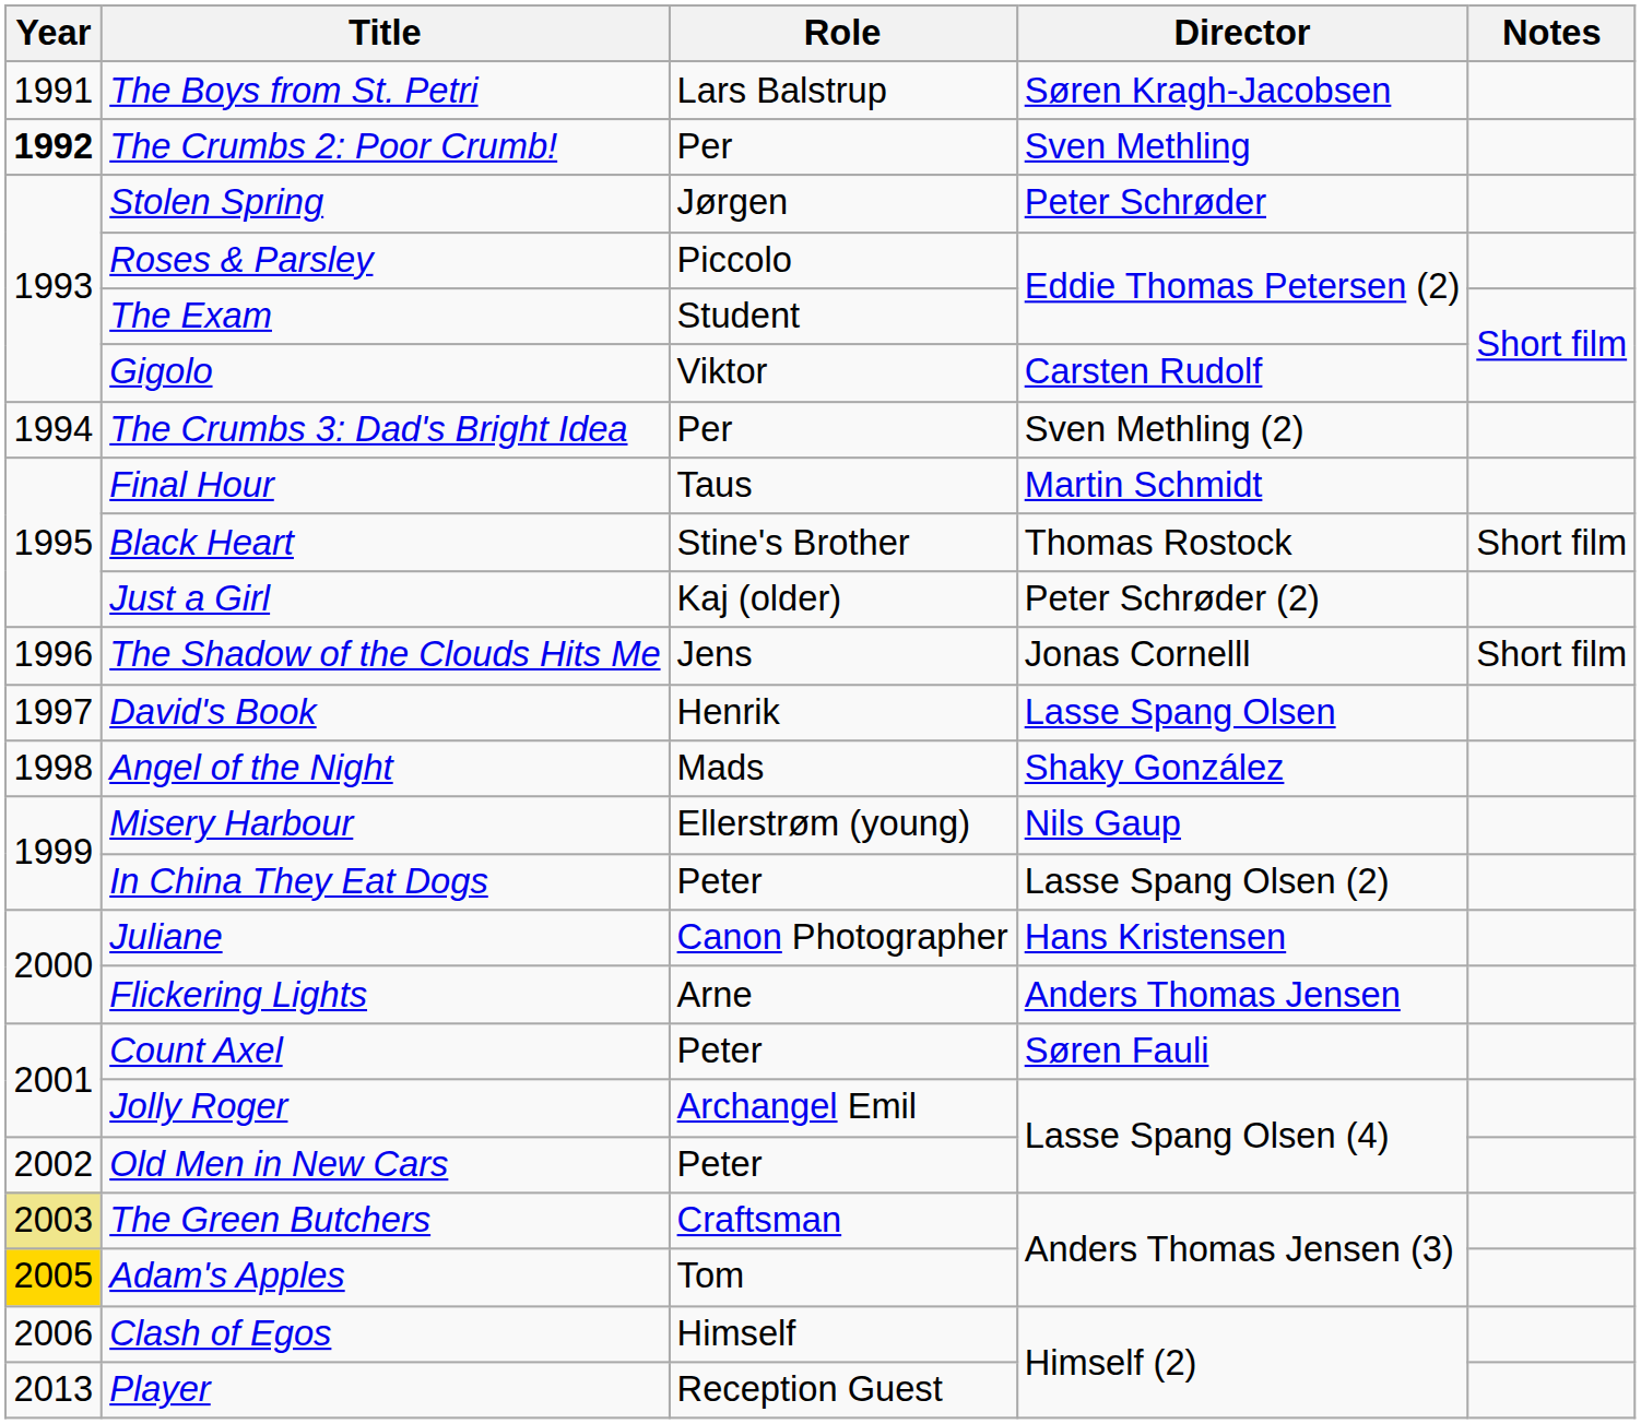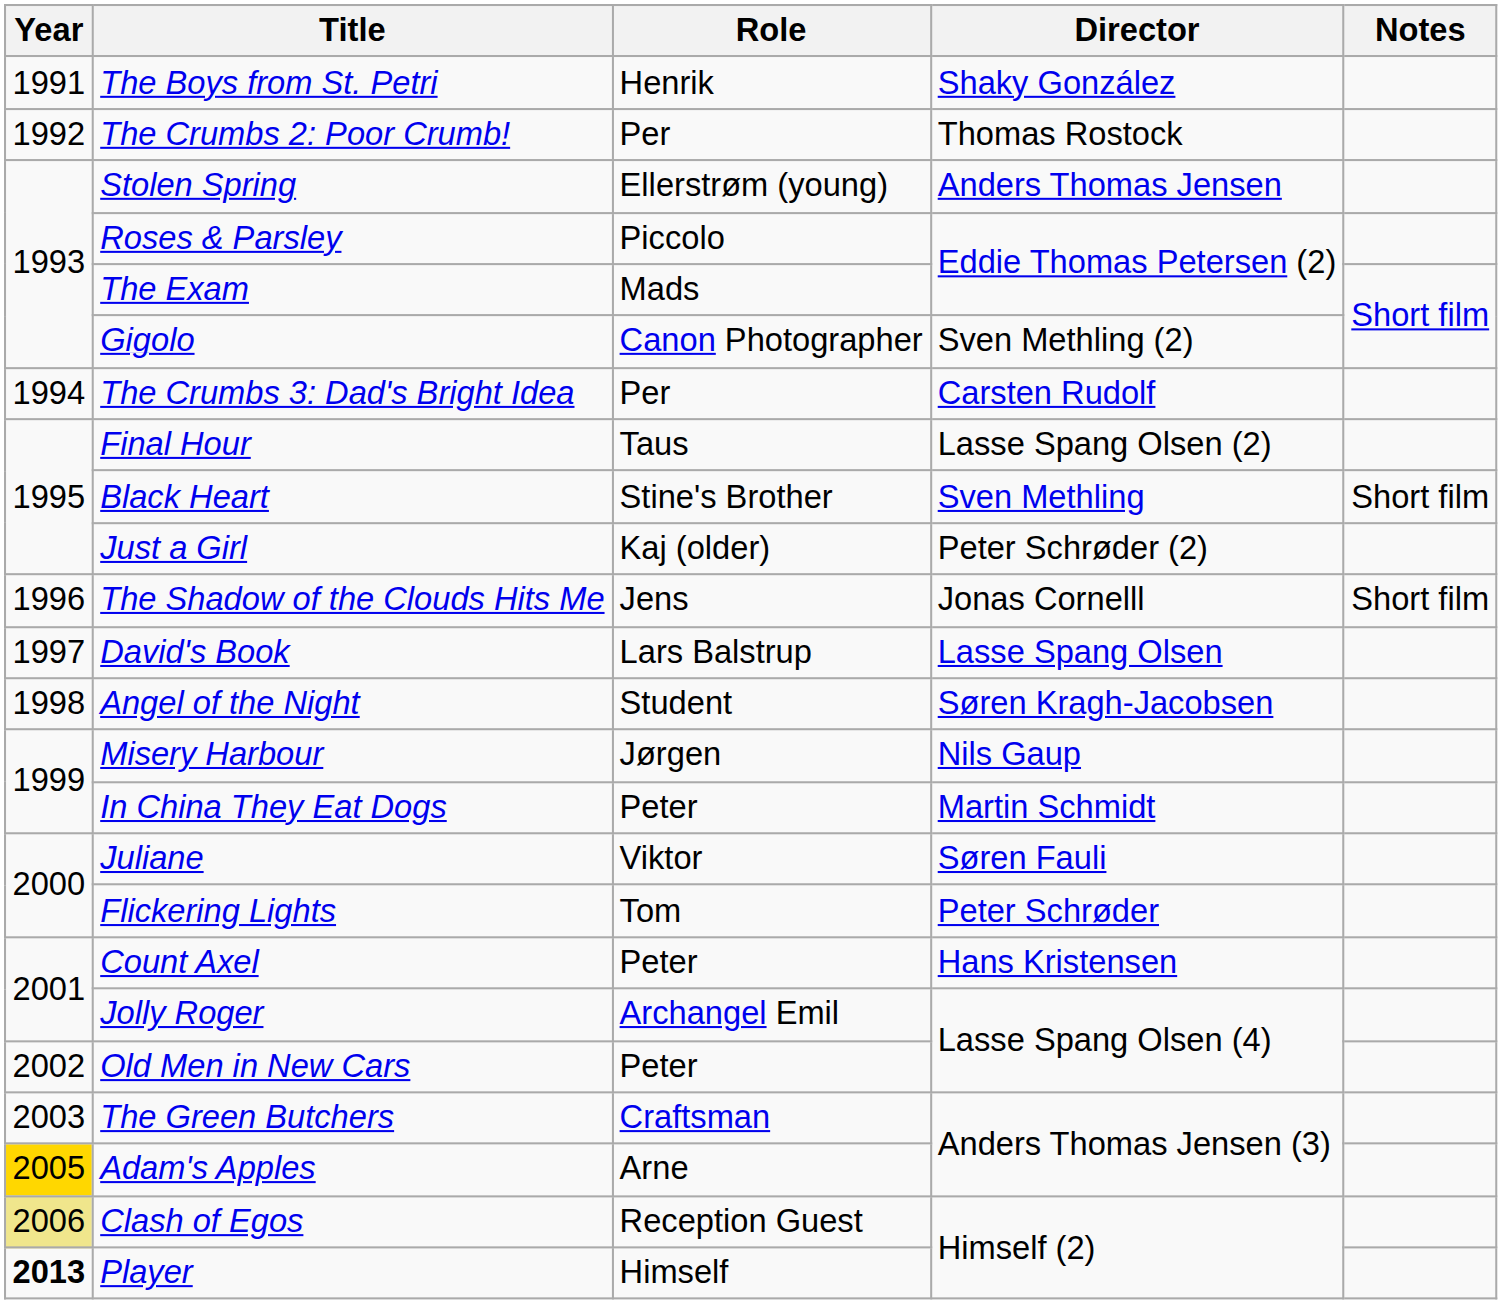 <table class="wikitable sortable">
 <tr>
 <th>Year</th>
 <th>Title</th>
 <th>Role</th>
 <th>Director</th>
 <th>Notes</th>
 </tr>
 <tr>
 <td>1991</td>
 <td><em><a href='#'>The Boys from St. Petri</a></em></td>
-<td>Lars Balstrup</td>
-<td><a href='#'>Søren Kragh-Jacobsen</a></td>
+<td>Henrik</td>
+<td><a href='#'>Shaky González</a></td>
 <td></td>
 </tr>
 <tr>
-<td><strong>1992</strong></td>
+<td>1992</td>
 <td><em><a href='#'>The Crumbs 2: Poor Crumb!</a></em></td>
 <td>Per</td>
-<td><a href='#'>Sven Methling</a></td>
+<td>Thomas Rostock</td>
 <td></td>
 </tr>
 <tr>
 <td rowspan="4">1993</td>
 <td><em><a href='#'>Stolen Spring</a></em></td>
-<td>Jørgen</td>
-<td><a href='#'>Peter Schrøder</a></td>
+<td>Ellerstrøm (young)</td>
+<td><a href='#'>Anders Thomas Jensen</a></td>
 <td></td>
 </tr>
 <tr>
 <td><em><a href='#'>Roses & Parsley</a></em></td>
 <td>Piccolo</td>
 <td rowspan="2"><a href='#'>Eddie Thomas Petersen</a> (2)</td>
 <td></td>
 </tr>
 <tr>
 <td><em><a href='#'>The Exam</a></em></td>
-<td>Student</td>
+<td>Mads</td>
 <td rowspan="2"><a href='#'>Short film</a></td>
 </tr>
 <tr>
 <td><em><a href='#'>Gigolo</a></em></td>
-<td>Viktor</td>
-<td><a href='#'>Carsten Rudolf</a></td>
+<td><a href='#'>Canon</a> Photographer</td>
+<td>Sven Methling (2)</td>
 </tr>
 <tr>
 <td>1994</td>
 <td><em><a href='#'>The Crumbs 3: Dad's Bright Idea</a></em></td>
 <td>Per</td>
-<td>Sven Methling (2)</td>
+<td><a href='#'>Carsten Rudolf</a></td>
 <td></td>
 </tr>
 <tr>
 <td rowspan="3">1995</td>
 <td><em><a href='#'>Final Hour</a></em></td>
 <td>Taus</td>
-<td><a href='#'>Martin Schmidt</a></td>
+<td>Lasse Spang Olsen (2)</td>
 <td></td>
 </tr>
 <tr>
 <td><em><a href='#'>Black Heart</a></em></td>
 <td>Stine's Brother</td>
-<td>Thomas Rostock</td>
+<td><a href='#'>Sven Methling</a></td>
 <td>Short film</td>
 </tr>
 <tr>
 <td><em><a href='#'>Just a Girl</a></em></td>
 <td>Kaj (older)</td>
 <td>Peter Schrøder (2)</td>
 <td></td>
 </tr>
 <tr>
 <td>1996</td>
 <td><em><a href='#'>The Shadow of the Clouds Hits Me</a></em></td>
 <td>Jens</td>
 <td>Jonas Cornelll</td>
 <td>Short film</td>
 </tr>
 <tr>
 <td>1997</td>
 <td><em><a href='#'>David's Book</a></em></td>
-<td>Henrik</td>
+<td>Lars Balstrup</td>
 <td><a href='#'>Lasse Spang Olsen</a></td>
 <td></td>
 </tr>
 <tr>
 <td>1998</td>
 <td><em><a href='#'>Angel of the Night</a></em></td>
-<td>Mads</td>
-<td><a href='#'>Shaky González</a></td>
+<td>Student</td>
+<td><a href='#'>Søren Kragh-Jacobsen</a></td>
 <td></td>
 </tr>
 <tr>
 <td rowspan="2">1999</td>
 <td><em><a href='#'>Misery Harbour</a></em></td>
-<td>Ellerstrøm (young)</td>
+<td>Jørgen</td>
 <td><a href='#'>Nils Gaup</a></td>
 <td></td>
 </tr>
 <tr>
 <td><em><a href='#'>In China They Eat Dogs</a></em></td>
 <td>Peter</td>
-<td>Lasse Spang Olsen (2)</td>
+<td><a href='#'>Martin Schmidt</a></td>
 <td></td>
 </tr>
 <tr>
 <td rowspan="2">2000</td>
 <td><em><a href='#'>Juliane</a></em></td>
-<td><a href='#'>Canon</a> Photographer</td>
-<td><a href='#'>Hans Kristensen</a></td>
+<td>Viktor</td>
+<td><a href='#'>Søren Fauli</a></td>
 <td></td>
 </tr>
 <tr>
 <td><em><a href='#'>Flickering Lights</a></em></td>
-<td>Arne</td>
-<td><a href='#'>Anders Thomas Jensen</a></td>
+<td>Tom</td>
+<td><a href='#'>Peter Schrøder</a></td>
 <td></td>
 </tr>
 <tr>
 <td rowspan="2">2001</td>
 <td><em><a href='#'>Count Axel</a></em></td>
 <td>Peter</td>
-<td><a href='#'>Søren Fauli</a></td>
+<td><a href='#'>Hans Kristensen</a></td>
 <td></td>
 </tr>
 <tr>
 <td><em><a href='#'>Jolly Roger</a></em></td>
 <td><a href='#'>Archangel</a> Emil</td>
 <td rowspan="2">Lasse Spang Olsen (4)</td>
 <td></td>
 </tr>
 <tr>
 <td>2002</td>
 <td><em><a href='#'>Old Men in New Cars</a></em></td>
 <td>Peter</td>
 <td></td>
 </tr>
 <tr>
-<td style="background: khaki;">2003</td>
+<td>2003</td>
 <td><em><a href='#'>The Green Butchers</a></em></td>
 <td><a href='#'>Craftsman</a></td>
 <td rowspan="2">Anders Thomas Jensen (3)</td>
 <td></td>
 </tr>
 <tr>
 <td style="background: gold;">2005</td>
 <td><em><a href='#'>Adam's Apples</a></em></td>
-<td>Tom</td>
+<td>Arne</td>
 <td></td>
 </tr>
 <tr>
-<td>2006</td>
+<td style="background: khaki;">2006</td>
 <td><em><a href='#'>Clash of Egos</a></em></td>
-<td>Himself</td>
+<td>Reception Guest</td>
 <td rowspan="2">Himself (2)</td>
 <td></td>
 </tr>
 <tr>
-<td>2013</td>
+<td><strong>2013</strong></td>
 <td><em><a href='#'>Player</a></em></td>
-<td>Reception Guest</td>
+<td>Himself</td>
 <td></td>
 </tr>
 </table>
